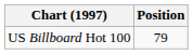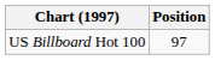 <table class="wikitable">
 <tr>
 <th>Chart (1997)</th>
 <th>Position</th>
 </tr>
 <tr>
 <td>US <em>Billboard</em> Hot 100</td>
-<td style="text-align:center;">79</td>
+<td style="text-align:center;">97</td>
 </tr>
 </table>
